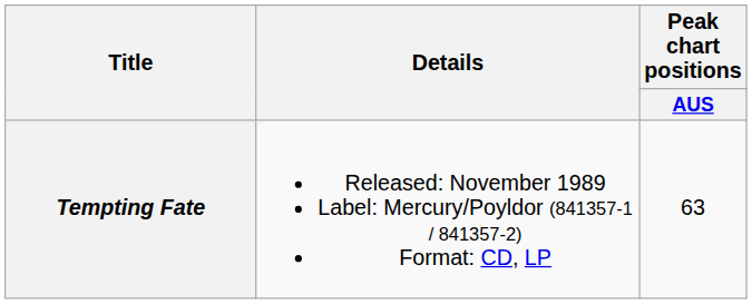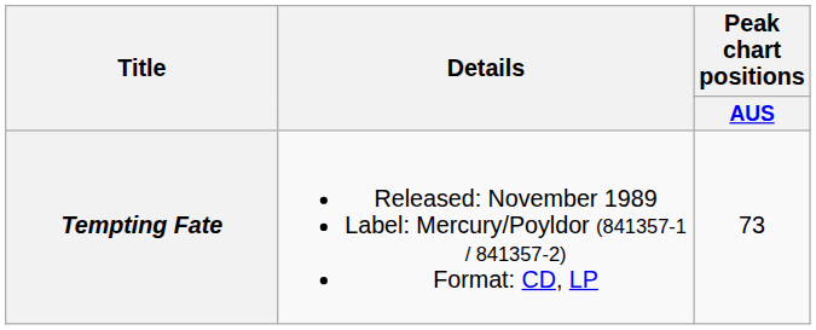 <table class="wikitable plainrowheaders" style="text-align:center;" border="1">
 <tr>
 <th scope="col" rowspan="2" style="width:11em;">Title</th>
 <th scope="col" rowspan="2" style="width:17em;">Details</th>
 <th scope="col" colspan="1">Peak chart positions</th>
 </tr>
 <tr>
 <th scope="col" style="width:3em;font-size:90%;"><a href='#'>AUS</a><br></th>
 </tr>
 <tr>
 <th scope="row"><em>Tempting Fate</em></th>
 <td><br><ul><li>Released: November 1989</li><li>Label: Mercury/Poyldor <small>(841357-1 / 841357-2)</small></li><li>Format: <a href='#'>CD</a>, <a href='#'>LP</a></li></ul></td>
-<td>63</td>
+<td>73</td>
 </tr>
 </table>
